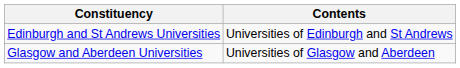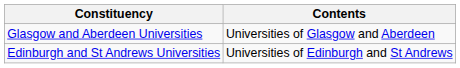 <table class=wikitable>
 <tr>
 <th>Constituency</th>
 <th>Contents</th>
 </tr>
 <tr>
+<td><a href='#'>Glasgow and Aberdeen Universities</a></td>
+<td>Universities of <a href='#'>Glasgow</a> and <a href='#'>Aberdeen</a></td>
+</tr>
+<tr>
 <td><a href='#'>Edinburgh and St Andrews Universities</a></td>
 <td>Universities of <a href='#'>Edinburgh</a> and <a href='#'>St Andrews</a></td>
 </tr>
-<tr>
-<td><a href='#'>Glasgow and Aberdeen Universities</a></td>
-<td>Universities of <a href='#'>Glasgow</a> and <a href='#'>Aberdeen</a></td>
-</tr>
 </table>
